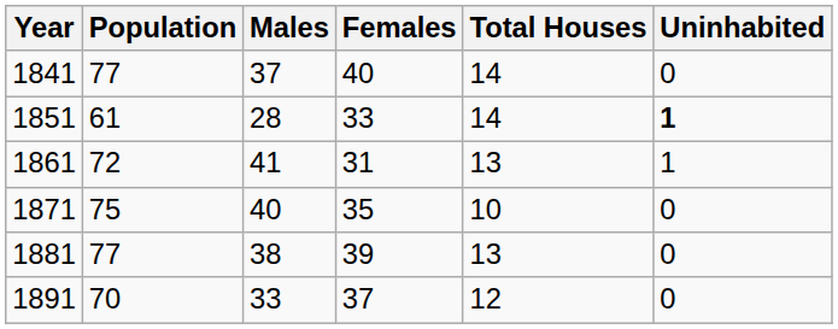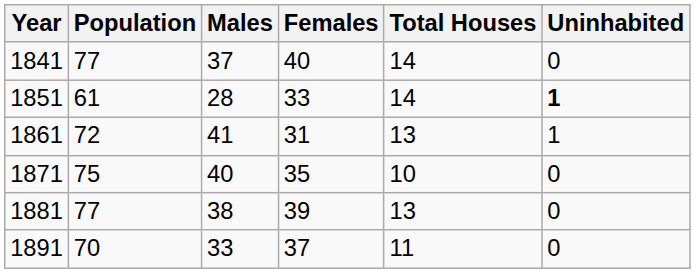 <table class="wikitable">
 <tr>
 <th>Year</th>
 <th>Population</th>
 <th>Males</th>
 <th>Females</th>
 <th>Total Houses</th>
 <th>Uninhabited</th>
 </tr>
 <tr>
 <td>1841</td>
 <td>77</td>
 <td>37</td>
 <td>40</td>
 <td>14</td>
 <td>0</td>
 </tr>
 <tr>
 <td>1851</td>
 <td>61</td>
 <td>28</td>
 <td>33</td>
 <td>14</td>
 <td><strong>1</strong></td>
 </tr>
 <tr>
 <td>1861</td>
 <td>72</td>
 <td>41</td>
 <td>31</td>
 <td>13</td>
 <td>1</td>
 </tr>
 <tr>
 <td>1871</td>
 <td>75</td>
 <td>40</td>
 <td>35</td>
 <td>10</td>
 <td>0</td>
 </tr>
 <tr>
 <td>1881</td>
 <td>77</td>
 <td>38</td>
 <td>39</td>
 <td>13</td>
 <td>0</td>
 </tr>
 <tr>
 <td>1891</td>
 <td>70</td>
 <td>33</td>
 <td>37</td>
-<td>12</td>
+<td>11</td>
 <td>0</td>
 </tr>
 </table>
